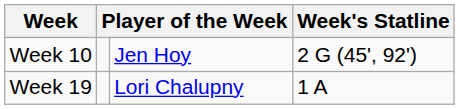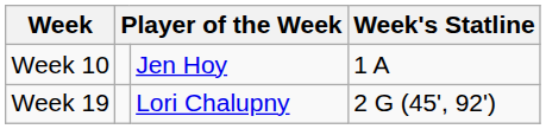 <table class="wikitable">
 <tr>
 <th>Week</th>
 <th colspan=2>Player of the Week</th>
 <th>Week's Statline</th>
 </tr>
 <tr>
 <td>Week 10</td>
 <td></td>
 <td><a href='#'>Jen Hoy</a></td>
-<td>2 G (45', 92')</td>
+<td>1 A</td>
 </tr>
 <tr>
 <td>Week 19</td>
 <td></td>
 <td><a href='#'>Lori Chalupny</a></td>
-<td>1 A</td>
+<td>2 G (45', 92')</td>
 </tr>
 </table>
